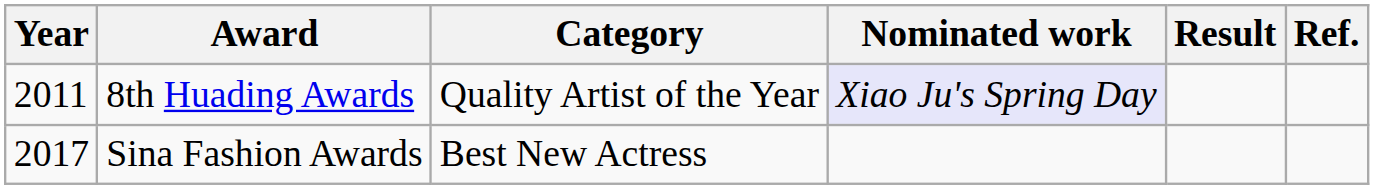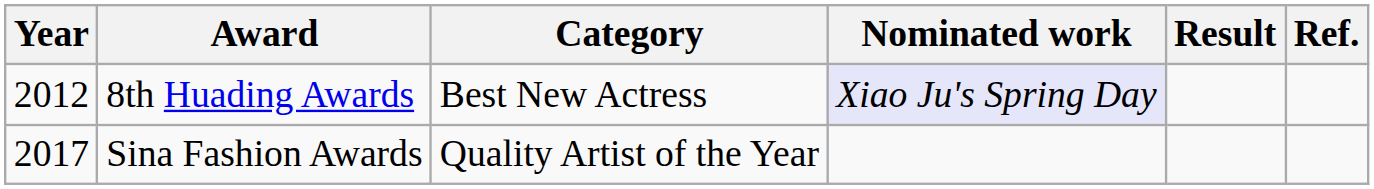 <table class="wikitable">
 <tr>
 <th>Year</th>
 <th>Award</th>
 <th>Category</th>
 <th>Nominated work</th>
 <th>Result</th>
 <th>Ref.</th>
 </tr>
 <tr>
-<td>2011</td>
+<td>2012</td>
 <td>8th <a href='#'>Huading Awards</a></td>
-<td>Quality Artist of the Year</td>
+<td>Best New Actress</td>
 <td style="background: lavender;"><em>Xiao Ju's Spring Day</em></td>
 <td></td>
 <td></td>
 </tr>
 <tr>
 <td>2017</td>
 <td>Sina Fashion Awards</td>
-<td>Best New Actress</td>
+<td>Quality Artist of the Year</td>
 <td></td>
 <td></td>
 <td></td>
 </tr>
 </table>
